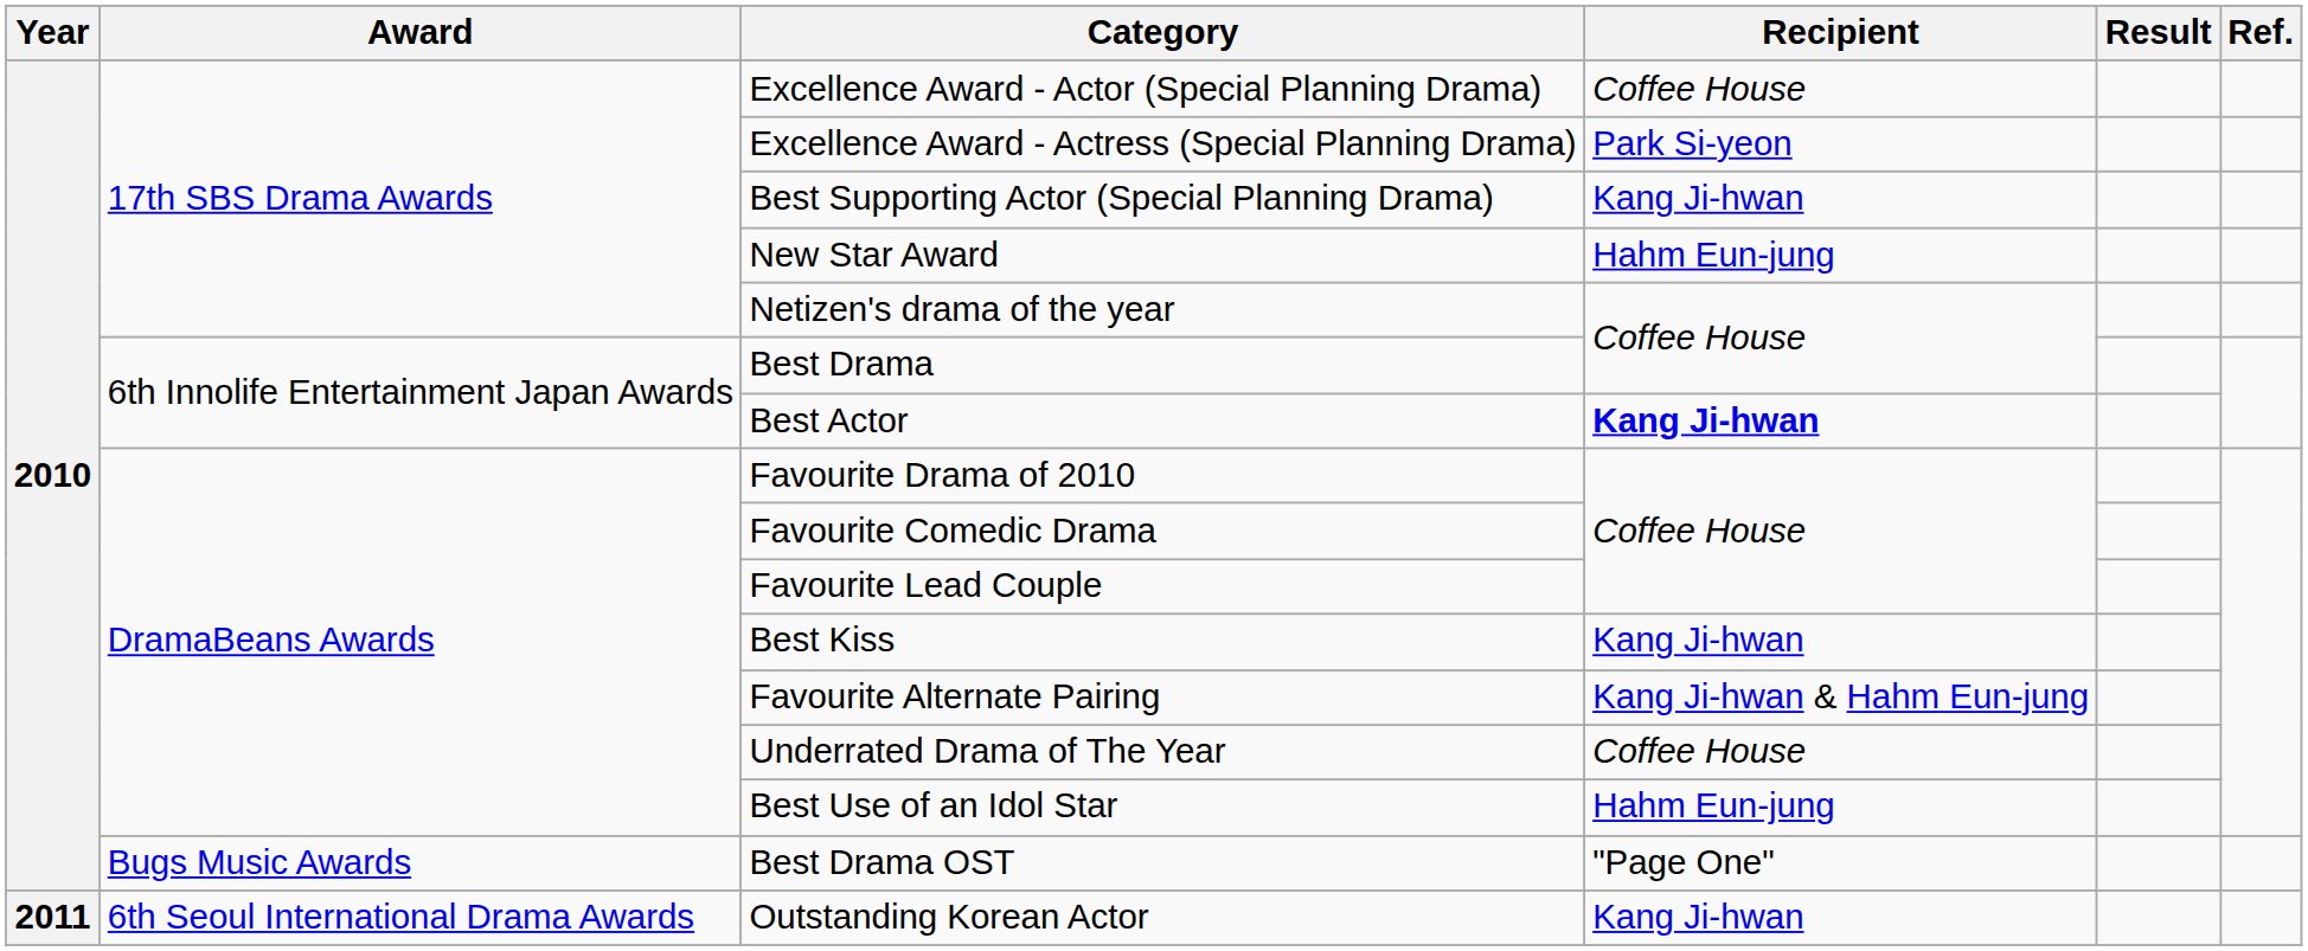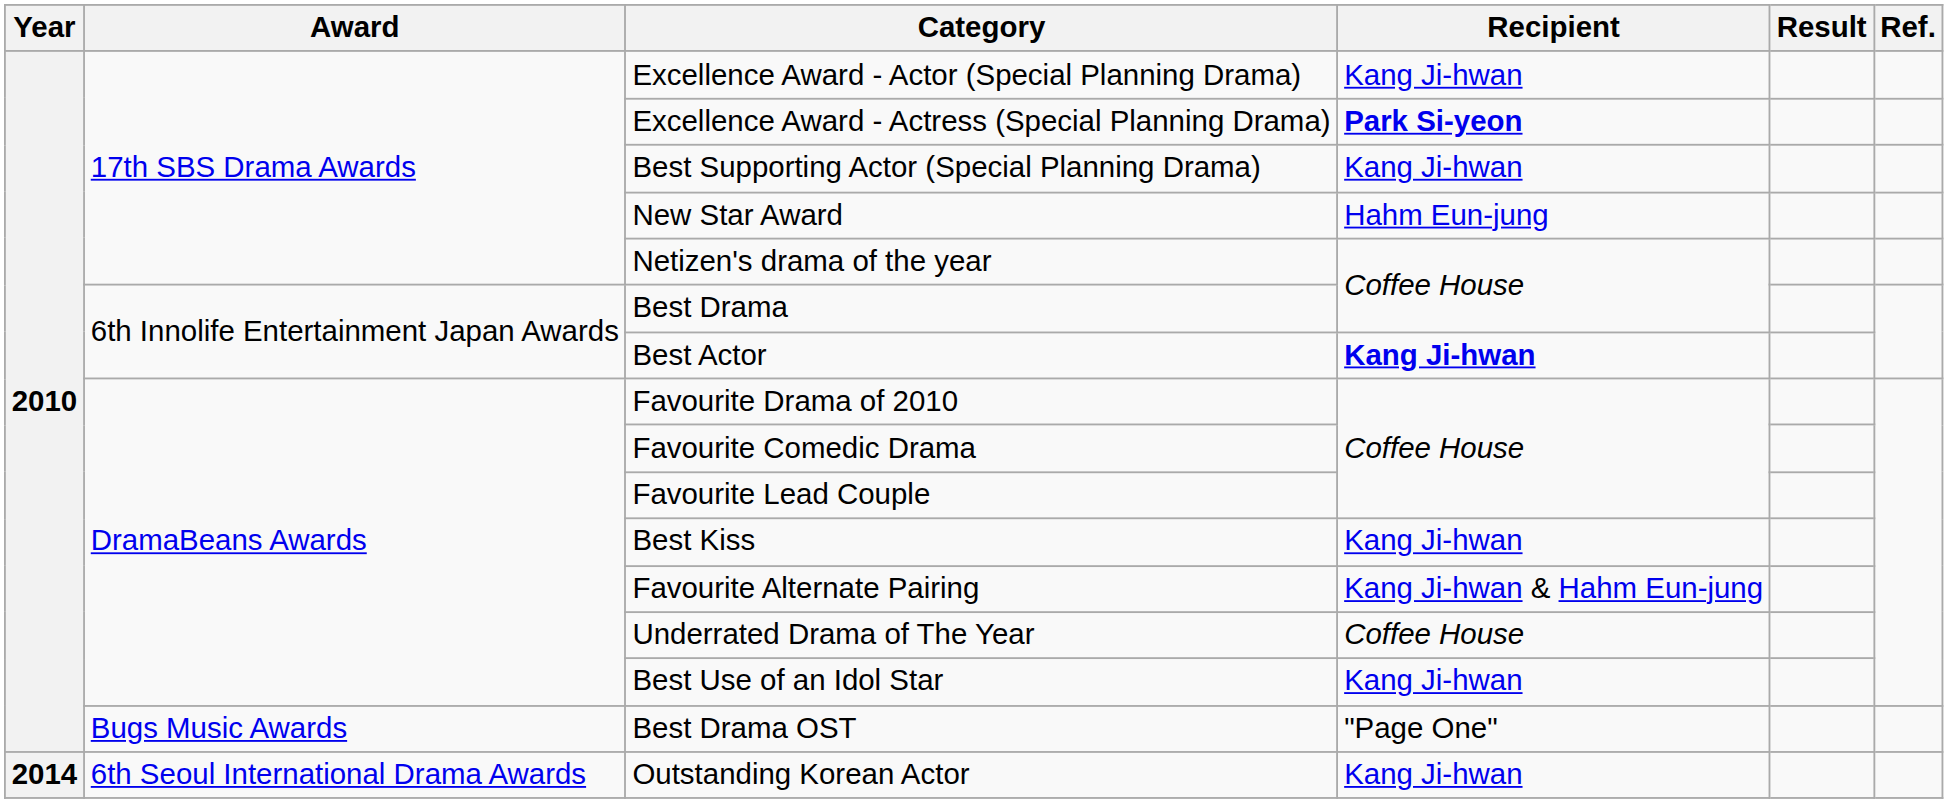 <table class="wikitable">
 <tr>
 <th>Year</th>
 <th>Award</th>
 <th>Category</th>
 <th>Recipient</th>
 <th>Result</th>
 <th>Ref.</th>
 </tr>
 <tr>
 <th rowspan="15">2010</th>
 <td rowspan="5"><a href='#'>17th SBS Drama Awards</a></td>
 <td>Excellence Award - Actor (Special Planning Drama)</td>
-<td><em>Coffee House</em></td>
+<td><a href='#'>Kang Ji-hwan</a></td>
 <td></td>
 <td></td>
 </tr>
 <tr>
 <td>Excellence Award - Actress (Special Planning Drama)</td>
-<td><a href='#'>Park Si-yeon</a></td>
+<td><strong><a href='#'>Park Si-yeon</a></strong></td>
 <td></td>
 <td></td>
 </tr>
 <tr>
 <td>Best Supporting Actor (Special Planning Drama)</td>
 <td><a href='#'>Kang Ji-hwan</a></td>
 <td></td>
 <td></td>
 </tr>
 <tr>
 <td>New Star Award</td>
 <td><a href='#'>Hahm Eun-jung</a></td>
 <td></td>
 <td></td>
 </tr>
 <tr>
 <td>Netizen's drama of the year</td>
 <td rowspan="2"><em>Coffee House</em></td>
 <td></td>
 <td></td>
 </tr>
 <tr>
 <td rowspan="2">6th Innolife Entertainment Japan Awards</td>
 <td>Best Drama</td>
 <td></td>
 <td rowspan="2"></td>
 </tr>
 <tr>
 <td>Best Actor</td>
 <td><strong><a href='#'>Kang Ji-hwan</a></strong></td>
 <td></td>
 </tr>
 <tr>
 <td rowspan="7"><a href='#'>DramaBeans Awards</a></td>
 <td>Favourite Drama of 2010</td>
 <td rowspan="3"><em>Coffee House</em></td>
 <td></td>
 <td rowspan="7"></td>
 </tr>
 <tr>
 <td>Favourite Comedic Drama</td>
 <td></td>
 </tr>
 <tr>
 <td>Favourite Lead Couple</td>
 <td></td>
 </tr>
 <tr>
 <td>Best Kiss</td>
 <td><a href='#'>Kang Ji-hwan</a></td>
 <td></td>
 </tr>
 <tr>
 <td>Favourite Alternate Pairing</td>
 <td><a href='#'>Kang Ji-hwan</a> & <a href='#'>Hahm Eun-jung</a></td>
 <td></td>
 </tr>
 <tr>
 <td>Underrated Drama of The Year</td>
 <td><em>Coffee House</em></td>
 <td></td>
 </tr>
 <tr>
 <td>Best Use of an Idol Star</td>
-<td><a href='#'>Hahm Eun-jung</a></td>
+<td><a href='#'>Kang Ji-hwan</a></td>
 <td></td>
 </tr>
 <tr>
 <td><a href='#'>Bugs Music Awards</a></td>
 <td>Best Drama OST</td>
 <td>"Page One"</td>
 <td></td>
 <td></td>
 </tr>
 <tr>
-<th>2011</th>
+<th>2014</th>
 <td><a href='#'>6th Seoul International Drama Awards</a></td>
 <td>Outstanding Korean Actor</td>
 <td><a href='#'>Kang Ji-hwan</a></td>
 <td></td>
 </tr>
 </table>
